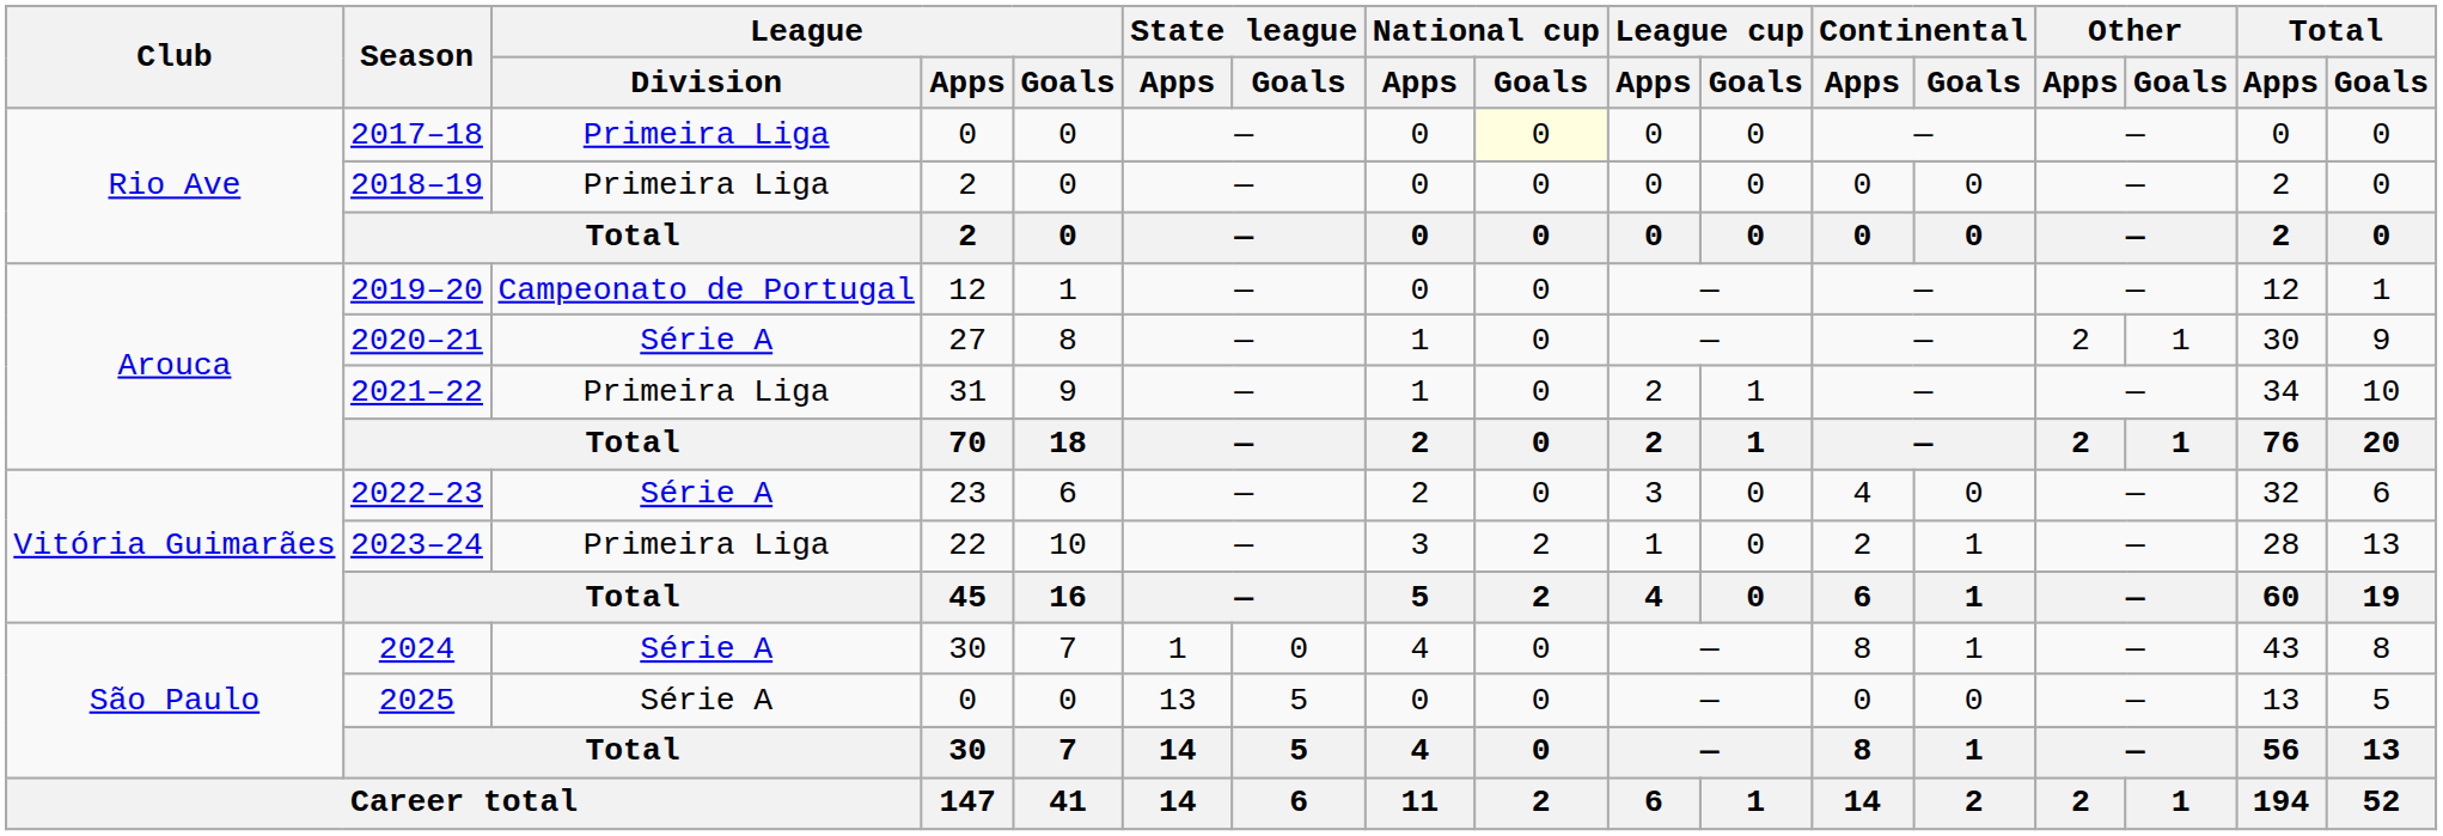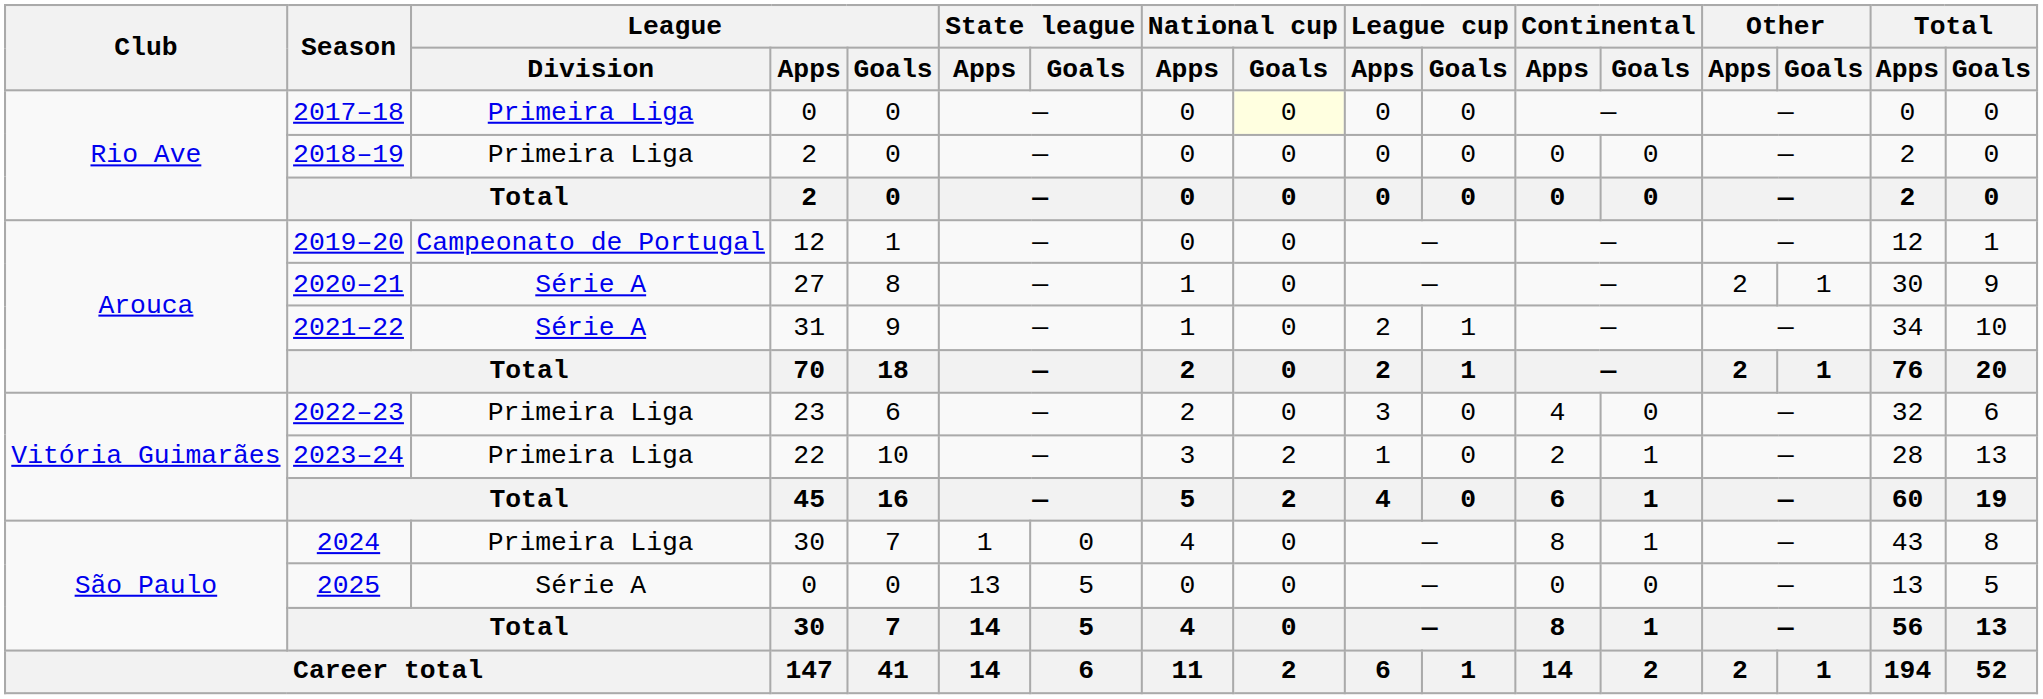 <table class="wikitable" style="text-align:center">
 <tr>
 <th rowspan="2">Club</th>
 <th rowspan="2">Season</th>
 <th colspan="3">League</th>
 <th colspan="2">State league</th>
 <th colspan="2">National cup</th>
 <th colspan="2">League cup</th>
 <th colspan="2">Continental</th>
 <th colspan="2">Other</th>
 <th colspan="2">Total</th>
 </tr>
 <tr>
 <th>Division</th>
 <th>Apps</th>
 <th>Goals</th>
 <th>Apps</th>
 <th>Goals</th>
 <th>Apps</th>
 <th>Goals</th>
 <th>Apps</th>
 <th>Goals</th>
 <th>Apps</th>
 <th>Goals</th>
 <th>Apps</th>
 <th>Goals</th>
 <th>Apps</th>
 <th>Goals</th>
 </tr>
 <tr>
 <td rowspan="3"><a href='#'>Rio Ave</a></td>
 <td><a href='#'>2017–18</a></td>
 <td><a href='#'>Primeira Liga</a></td>
 <td>0</td>
 <td>0</td>
 <td colspan="2">—</td>
 <td>0</td>
 <td style="background: lightyellow;">0</td>
 <td>0</td>
 <td>0</td>
 <td colspan="2">—</td>
 <td colspan="2">—</td>
 <td>0</td>
 <td>0</td>
 </tr>
 <tr>
 <td><a href='#'>2018–19</a></td>
 <td>Primeira Liga</td>
 <td>2</td>
 <td>0</td>
 <td colspan="2">—</td>
 <td>0</td>
 <td>0</td>
 <td>0</td>
 <td>0</td>
 <td>0</td>
 <td>0</td>
 <td colspan="2">—</td>
 <td>2</td>
 <td>0</td>
 </tr>
 <tr>
 <th colspan="2">Total</th>
 <th>2</th>
 <th>0</th>
 <th colspan="2">—</th>
 <th>0</th>
 <th>0</th>
 <th>0</th>
 <th>0</th>
 <th>0</th>
 <th>0</th>
 <th colspan="2">—</th>
 <th>2</th>
 <th>0</th>
 </tr>
 <tr>
 <td rowspan="4"><a href='#'>Arouca</a></td>
 <td><a href='#'>2019–20</a></td>
 <td><a href='#'>Campeonato de Portugal</a></td>
 <td>12</td>
 <td>1</td>
 <td colspan="2">—</td>
 <td>0</td>
 <td>0</td>
 <td colspan="2">—</td>
 <td colspan="2">—</td>
 <td colspan="2">—</td>
 <td>12</td>
 <td>1</td>
 </tr>
 <tr>
 <td><a href='#'>2020–21</a></td>
 <td><a href='#'>Série A</a></td>
 <td>27</td>
 <td>8</td>
 <td colspan="2">—</td>
 <td>1</td>
 <td>0</td>
 <td colspan="2">—</td>
 <td colspan="2">—</td>
 <td>2</td>
 <td>1</td>
 <td>30</td>
 <td>9</td>
 </tr>
 <tr>
 <td><a href='#'>2021–22</a></td>
-<td>Primeira Liga</td>
+<td><a href='#'>Série A</a></td>
 <td>31</td>
 <td>9</td>
 <td colspan="2">—</td>
 <td>1</td>
 <td>0</td>
 <td>2</td>
 <td>1</td>
 <td colspan="2">—</td>
 <td colspan="2">—</td>
 <td>34</td>
 <td>10</td>
 </tr>
 <tr>
 <th colspan="2">Total</th>
 <th>70</th>
 <th>18</th>
 <th colspan="2">—</th>
 <th>2</th>
 <th>0</th>
 <th>2</th>
 <th>1</th>
 <th colspan="2">—</th>
 <th>2</th>
 <th>1</th>
 <th>76</th>
 <th>20</th>
 </tr>
 <tr>
 <td rowspan="3"><a href='#'>Vitória Guimarães</a></td>
 <td><a href='#'>2022–23</a></td>
-<td><a href='#'>Série A</a></td>
+<td>Primeira Liga</td>
 <td>23</td>
 <td>6</td>
 <td colspan="2">—</td>
 <td>2</td>
 <td>0</td>
 <td>3</td>
 <td>0</td>
 <td>4</td>
 <td>0</td>
 <td colspan="2">—</td>
 <td>32</td>
 <td>6</td>
 </tr>
 <tr>
 <td><a href='#'>2023–24</a></td>
 <td>Primeira Liga</td>
 <td>22</td>
 <td>10</td>
 <td colspan="2">—</td>
 <td>3</td>
 <td>2</td>
 <td>1</td>
 <td>0</td>
 <td>2</td>
 <td>1</td>
 <td colspan="2">—</td>
 <td>28</td>
 <td>13</td>
 </tr>
 <tr>
 <th colspan="2">Total</th>
 <th>45</th>
 <th>16</th>
 <th colspan="2">—</th>
 <th>5</th>
 <th>2</th>
 <th>4</th>
 <th>0</th>
 <th>6</th>
 <th>1</th>
 <th colspan="2">—</th>
 <th>60</th>
 <th>19</th>
 </tr>
 <tr>
 <td rowspan="3"><a href='#'>São Paulo</a></td>
 <td><a href='#'>2024</a></td>
-<td><a href='#'>Série A</a></td>
+<td>Primeira Liga</td>
 <td>30</td>
 <td>7</td>
 <td>1</td>
 <td>0</td>
 <td>4</td>
 <td>0</td>
 <td colspan="2">—</td>
 <td>8</td>
 <td>1</td>
 <td colspan="2">—</td>
 <td>43</td>
 <td>8</td>
 </tr>
 <tr>
 <td><a href='#'>2025</a></td>
 <td>Série A</td>
 <td>0</td>
 <td>0</td>
 <td>13</td>
 <td>5</td>
 <td>0</td>
 <td>0</td>
 <td colspan="2">—</td>
 <td>0</td>
 <td>0</td>
 <td colspan="2">—</td>
 <td>13</td>
 <td>5</td>
 </tr>
 <tr>
 <th colspan="2">Total</th>
 <th>30</th>
 <th>7</th>
 <th>14</th>
 <th>5</th>
 <th>4</th>
 <th>0</th>
 <th colspan="2">—</th>
 <th>8</th>
 <th>1</th>
 <th colspan="2">—</th>
 <th>56</th>
 <th>13</th>
 </tr>
 <tr>
 <th colspan="3">Career total</th>
 <th>147</th>
 <th>41</th>
 <th>14</th>
 <th>6</th>
 <th>11</th>
 <th>2</th>
 <th>6</th>
 <th>1</th>
 <th>14</th>
 <th>2</th>
 <th>2</th>
 <th>1</th>
 <th>194</th>
 <th>52</th>
 </tr>
 </table>
